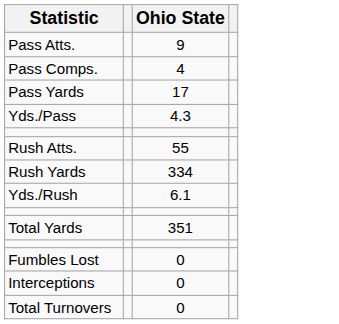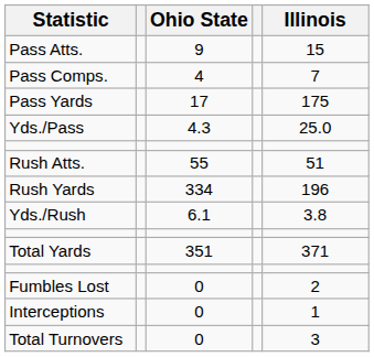 <table class="wikitable">
 <tr>
 <th scope="col" align="left" width="100px">Statistic</th>
 <th></th>
 <th scope="col" text-align="center" width="80px">Ohio State</th>
 <th></th>
+<th scope="col" text-align="center" width="80px">Illinois</th>
 </tr>
 <tr>
 <td style="font-size:85%;">Pass Atts.</td>
 <td></td>
 <td style="text-align: center; font-size:85%;">9</td>
 <td></td>
+<td style="text-align: center; font-size:85%;">15</td>
 </tr>
 <tr>
 <td style="font-size:85%;">Pass Comps.</td>
 <td></td>
 <td style="text-align: center; font-size:85%;">4</td>
 <td></td>
+<td style="text-align: center; font-size:85%;">7</td>
 </tr>
 <tr>
 <td style="font-size:85%;">Pass Yards</td>
 <td></td>
 <td style="text-align: center; font-size:85%;">17</td>
 <td></td>
+<td style="text-align: center; font-size:85%;">175</td>
 </tr>
 <tr>
 <td style="font-size:85%;">Yds./Pass</td>
 <td></td>
 <td style="text-align: center; font-size:85%;">4.3</td>
 <td></td>
+<td style="text-align: center; font-size:85%;">25.0</td>
 </tr>
 <tr>
+<td></td>
 <td></td>
 <td></td>
 <td></td>
 <td></td>
 </tr>
 <tr>
 <td style="font-size:85%;">Rush Atts.</td>
 <td></td>
 <td style="text-align: center; font-size:85%;">55</td>
 <td></td>
+<td style="text-align: center; font-size:85%;">51</td>
 </tr>
 <tr>
 <td style="font-size:85%;">Rush Yards</td>
 <td></td>
 <td style="text-align: center; font-size:85%;">334</td>
 <td></td>
+<td style="text-align: center; font-size:85%;">196</td>
 </tr>
 <tr>
 <td style="font-size:85%;">Yds./Rush</td>
 <td></td>
 <td style="text-align: center; font-size:85%;">6.1</td>
 <td></td>
+<td style="text-align: center; font-size:85%;">3.8</td>
 </tr>
 <tr>
+<td></td>
 <td></td>
 <td></td>
 <td></td>
 <td></td>
 </tr>
 <tr>
 <td style="font-size:85%;">Total Yards</td>
 <td></td>
 <td style="text-align: center; font-size:85%;">351</td>
 <td></td>
+<td style="text-align: center; font-size:85%;">371</td>
 </tr>
 <tr>
+<td></td>
 <td></td>
 <td></td>
 <td></td>
 <td></td>
 </tr>
 <tr>
 <td style="font-size:85%;">Fumbles Lost</td>
 <td></td>
 <td style="text-align: center; font-size:85%;">0</td>
 <td></td>
+<td style="text-align: center; font-size:85%;">2</td>
 </tr>
 <tr>
 <td style="font-size:85%;">Interceptions</td>
 <td></td>
 <td style="text-align: center; font-size:85%;">0</td>
 <td></td>
+<td style="text-align: center; font-size:85%;">1</td>
 </tr>
 <tr>
 <td style="font-size:85%;">Total Turnovers</td>
 <td></td>
 <td style="text-align: center; font-size:85%;">0</td>
 <td></td>
+<td style="text-align: center; font-size:85%;">3</td>
 </tr>
 </table>
